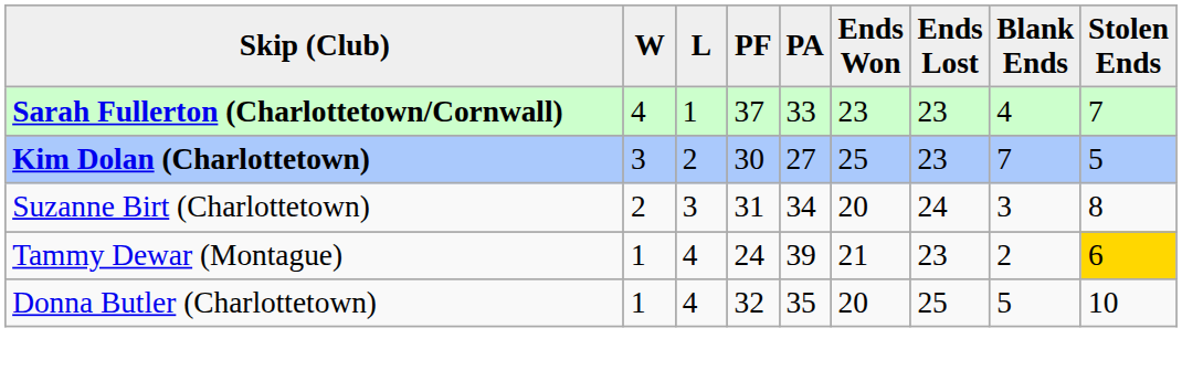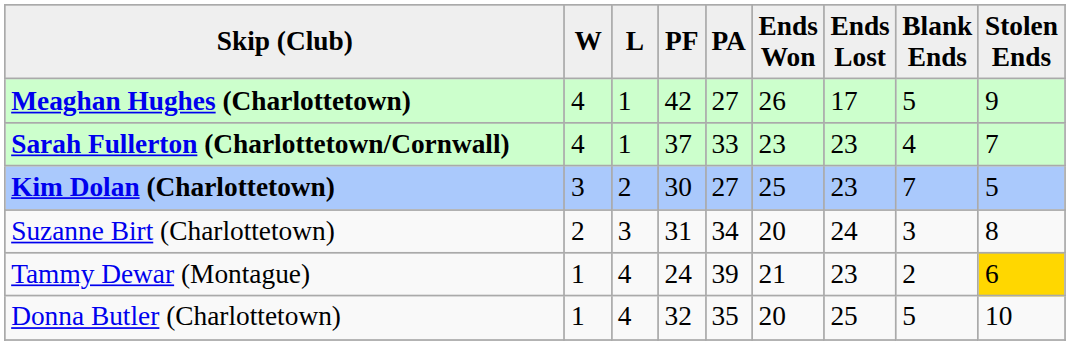 <table class="wikitable">
 <tr>
 <th style="background:#efefef; width:320px;">Skip (Club)</th>
 <th style="background:#efefef; width:20px;">W</th>
 <th style="background:#efefef; width:20px;">L</th>
 <th style="background:#efefef; width:20px;">PF</th>
 <th style="background:#efefef; width:20px;">PA</th>
 <th style="background:#efefef; width:20px;">Ends <br> Won</th>
 <th style="background:#efefef; width:20px;">Ends <br> Lost</th>
 <th style="background:#efefef; width:20px;">Blank <br> Ends</th>
 <th style="background:#efefef; width:20px;">Stolen <br> Ends</th>
+</tr>
+<tr style="background:#cfc;">
+<td><strong><a href='#'>Meaghan Hughes</a> (Charlottetown)</strong></td>
+<td>4</td>
+<td>1</td>
+<td>42</td>
+<td>27</td>
+<td>26</td>
+<td>17</td>
+<td>5</td>
+<td>9</td>
 </tr>
 <tr style="background:#cfc;">
 <td><strong><a href='#'>Sarah Fullerton</a> (Charlottetown/Cornwall)</strong></td>
 <td>4</td>
 <td>1</td>
 <td>37</td>
 <td>33</td>
 <td>23</td>
 <td>23</td>
 <td>4</td>
 <td>7</td>
 </tr>
 <tr style="background:#aac9fc;">
 <td><strong><a href='#'>Kim Dolan</a> (Charlottetown)</strong></td>
 <td>3</td>
 <td>2</td>
 <td>30</td>
 <td>27</td>
 <td>25</td>
 <td>23</td>
 <td>7</td>
 <td>5</td>
 </tr>
 <tr>
 <td><a href='#'>Suzanne Birt</a> (Charlottetown)</td>
 <td>2</td>
 <td>3</td>
 <td>31</td>
 <td>34</td>
 <td>20</td>
 <td>24</td>
 <td>3</td>
 <td>8</td>
 </tr>
 <tr>
 <td><a href='#'>Tammy Dewar</a> (Montague)</td>
 <td>1</td>
 <td>4</td>
 <td>24</td>
 <td>39</td>
 <td>21</td>
 <td>23</td>
 <td>2</td>
 <td style="background: gold;">6</td>
 </tr>
 <tr>
 <td><a href='#'>Donna Butler</a> (Charlottetown)</td>
 <td>1</td>
 <td>4</td>
 <td>32</td>
 <td>35</td>
 <td>20</td>
 <td>25</td>
 <td>5</td>
 <td>10</td>
 </tr>
 </table>
